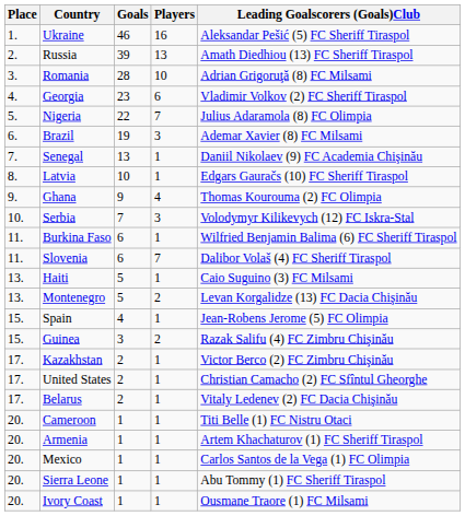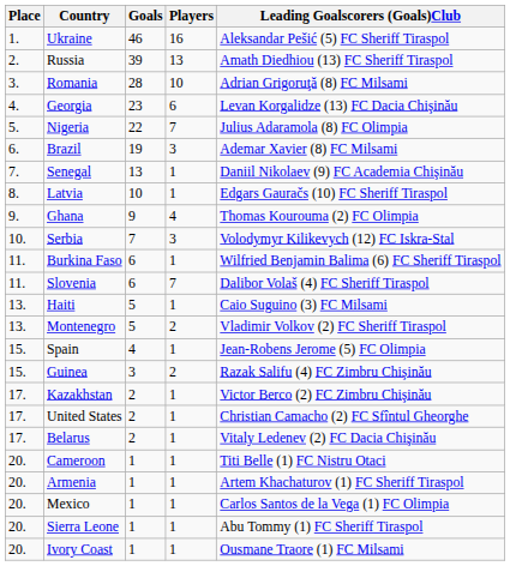 <table class="wikitable">
 <tr>
 <th>Place</th>
 <th>Country</th>
 <th>Goals</th>
 <th>Players</th>
 <th>Leading Goalscorers (Goals)<a href='#'>Club</a></th>
 </tr>
 <tr>
 <td>1.</td>
 <td> <a href='#'>Ukraine</a></td>
 <td>46</td>
 <td>16</td>
 <td><a href='#'>Aleksandar Pešić</a> (5) <a href='#'>FC Sheriff Tiraspol</a></td>
 </tr>
 <tr>
 <td>2.</td>
 <td> Russia</td>
 <td>39</td>
 <td>13</td>
 <td><a href='#'>Amath Diedhiou</a> (13) <a href='#'>FC Sheriff Tiraspol</a></td>
 </tr>
 <tr>
 <td>3.</td>
 <td> <a href='#'>Romania</a></td>
 <td>28</td>
 <td>10</td>
 <td><a href='#'>Adrian Grigoruţă</a> (8) <a href='#'>FC Milsami</a></td>
 </tr>
 <tr>
 <td>4.</td>
 <td> <a href='#'>Georgia</a></td>
 <td>23</td>
 <td>6</td>
-<td><a href='#'>Vladimir Volkov</a> (2) <a href='#'>FC Sheriff Tiraspol</a></td>
+<td><a href='#'>Levan Korgalidze</a> (13) <a href='#'>FC Dacia Chişinău</a></td>
 </tr>
 <tr>
 <td>5.</td>
 <td> <a href='#'>Nigeria</a></td>
 <td>22</td>
 <td>7</td>
 <td><a href='#'>Julius Adaramola</a> (8) <a href='#'>FC Olimpia</a></td>
 </tr>
 <tr>
 <td>6.</td>
 <td> <a href='#'>Brazil</a></td>
 <td>19</td>
 <td>3</td>
 <td><a href='#'>Ademar Xavier</a> (8) <a href='#'>FC Milsami</a></td>
 </tr>
 <tr>
 <td>7.</td>
 <td> <a href='#'>Senegal</a></td>
 <td>13</td>
 <td>1</td>
 <td><a href='#'>Daniil Nikolaev</a> (9) <a href='#'>FC Academia Chişinău</a></td>
 </tr>
 <tr>
 <td>8.</td>
 <td> <a href='#'>Latvia</a></td>
 <td>10</td>
 <td>1</td>
 <td><a href='#'>Edgars Gauračs</a> (10) <a href='#'>FC Sheriff Tiraspol</a></td>
 </tr>
 <tr>
 <td>9.</td>
 <td> <a href='#'>Ghana</a></td>
 <td>9</td>
 <td>4</td>
 <td><a href='#'>Thomas Kourouma</a> (2) <a href='#'>FC Olimpia</a></td>
 </tr>
 <tr>
 <td>10.</td>
 <td> <a href='#'>Serbia</a></td>
 <td>7</td>
 <td>3</td>
 <td><a href='#'>Volodymyr Kilikevych</a> (12) <a href='#'>FC Iskra-Stal</a></td>
 </tr>
 <tr>
 <td>11.</td>
 <td> <a href='#'>Burkina Faso</a></td>
 <td>6</td>
 <td>1</td>
 <td><a href='#'>Wilfried Benjamin Balima</a> (6) <a href='#'>FC Sheriff Tiraspol</a></td>
 </tr>
 <tr>
 <td>11.</td>
 <td> <a href='#'>Slovenia</a></td>
 <td>6</td>
 <td>7</td>
 <td><a href='#'>Dalibor Volaš</a> (4) <a href='#'>FC Sheriff Tiraspol</a></td>
 </tr>
 <tr>
 <td>13.</td>
 <td> <a href='#'>Haiti</a></td>
 <td>5</td>
 <td>1</td>
 <td><a href='#'>Caio Suguino</a> (3) <a href='#'>FC Milsami</a></td>
 </tr>
 <tr>
 <td>13.</td>
 <td> <a href='#'>Montenegro</a></td>
 <td>5</td>
 <td>2</td>
-<td><a href='#'>Levan Korgalidze</a> (13) <a href='#'>FC Dacia Chişinău</a></td>
+<td><a href='#'>Vladimir Volkov</a> (2) <a href='#'>FC Sheriff Tiraspol</a></td>
 </tr>
 <tr>
 <td>15.</td>
 <td> Spain</td>
 <td>4</td>
 <td>1</td>
 <td><a href='#'>Jean-Robens Jerome</a> (5) <a href='#'>FC Olimpia</a></td>
 </tr>
 <tr>
 <td>15.</td>
 <td> <a href='#'>Guinea</a></td>
 <td>3</td>
 <td>2</td>
 <td><a href='#'>Razak Salifu</a> (4) <a href='#'>FC Zimbru Chişinău</a></td>
 </tr>
 <tr>
 <td>17.</td>
 <td> <a href='#'>Kazakhstan</a></td>
 <td>2</td>
 <td>1</td>
 <td><a href='#'>Victor Berco</a> (2) <a href='#'>FC Zimbru Chişinău</a></td>
 </tr>
 <tr>
 <td>17.</td>
 <td> United States</td>
 <td>2</td>
 <td>1</td>
 <td><a href='#'>Christian Camacho</a> (2) <a href='#'>FC Sfîntul Gheorghe</a></td>
 </tr>
 <tr>
 <td>17.</td>
 <td> <a href='#'>Belarus</a></td>
 <td>2</td>
 <td>1</td>
 <td><a href='#'>Vitaly Ledenev</a> (2) <a href='#'>FC Dacia Chişinău</a></td>
 </tr>
 <tr>
 <td>20.</td>
 <td> <a href='#'>Cameroon</a></td>
 <td>1</td>
 <td>1</td>
 <td><a href='#'>Titi Belle</a> (1) <a href='#'>FC Nistru Otaci</a></td>
 </tr>
 <tr>
 <td>20.</td>
 <td> <a href='#'>Armenia</a></td>
 <td>1</td>
 <td>1</td>
 <td><a href='#'>Artem Khachaturov</a> (1) <a href='#'>FC Sheriff Tiraspol</a></td>
 </tr>
 <tr>
 <td>20.</td>
 <td> Mexico</td>
 <td>1</td>
 <td>1</td>
 <td><a href='#'>Carlos Santos de la Vega</a> (1) <a href='#'>FC Olimpia</a></td>
 </tr>
 <tr>
 <td>20.</td>
 <td> <a href='#'>Sierra Leone</a></td>
 <td>1</td>
 <td>1</td>
 <td>Abu Tommy (1) <a href='#'>FC Sheriff Tiraspol</a></td>
 </tr>
 <tr>
 <td>20.</td>
 <td> <a href='#'>Ivory Coast</a></td>
 <td>1</td>
 <td>1</td>
 <td><a href='#'>Ousmane Traore</a> (1) <a href='#'>FC Milsami</a></td>
 </tr>
 </table>
